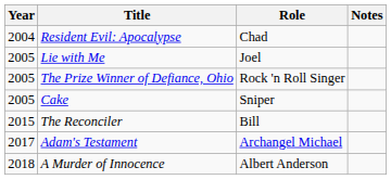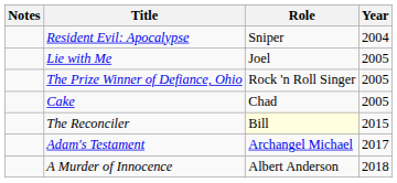 <table class="wikitable sortable">
 <tr>
-<th>Year</th>
+<th class="unsortable">Notes</th>
 <th>Title</th>
 <th>Role</th>
-<th class="unsortable">Notes</th>
+<th>Year</th>
 </tr>
 <tr>
+<td></td>
+<td><em><a href='#'>Resident Evil: Apocalypse</a></em></td>
+<td>Sniper</td>
 <td>2004</td>
-<td><em><a href='#'>Resident Evil: Apocalypse</a></em></td>
-<td>Chad</td>
-<td></td>
 </tr>
 <tr>
-<td>2005</td>
+<td></td>
 <td><a href='#'><em>Lie with Me</em></a></td>
 <td>Joel</td>
-<td></td>
+<td>2005</td>
 </tr>
 <tr>
-<td>2005</td>
+<td></td>
 <td data-sort-value="Prize Winner of Defiance, Ohio, The"><em><a href='#'>The Prize Winner of Defiance, Ohio</a></em></td>
 <td>Rock 'n Roll Singer</td>
-<td></td>
+<td>2005</td>
 </tr>
 <tr>
+<td></td>
+<td><a href='#'><em>Cake</em></a></td>
+<td>Chad</td>
 <td>2005</td>
-<td><a href='#'><em>Cake</em></a></td>
-<td>Sniper</td>
-<td></td>
 </tr>
 <tr>
+<td></td>
+<td data-sort-value="Reconciler, The"><em>The Reconciler</em></td>
+<td style="background: lightyellow;">Bill</td>
 <td>2015</td>
-<td data-sort-value="Reconciler, The"><em>The Reconciler</em></td>
-<td>Bill</td>
-<td></td>
 </tr>
 <tr>
-<td>2017</td>
+<td></td>
 <td><em><a href='#'>Adam's Testament</a></em></td>
 <td><a href='#'>Archangel Michael</a></td>
-<td></td>
+<td>2017</td>
 </tr>
 <tr>
-<td>2018</td>
+<td></td>
 <td data-sort-value="Murder of Innocence, A"><em>A Murder of Innocence</em></td>
 <td>Albert Anderson</td>
-<td></td>
+<td>2018</td>
 </tr>
 </table>
